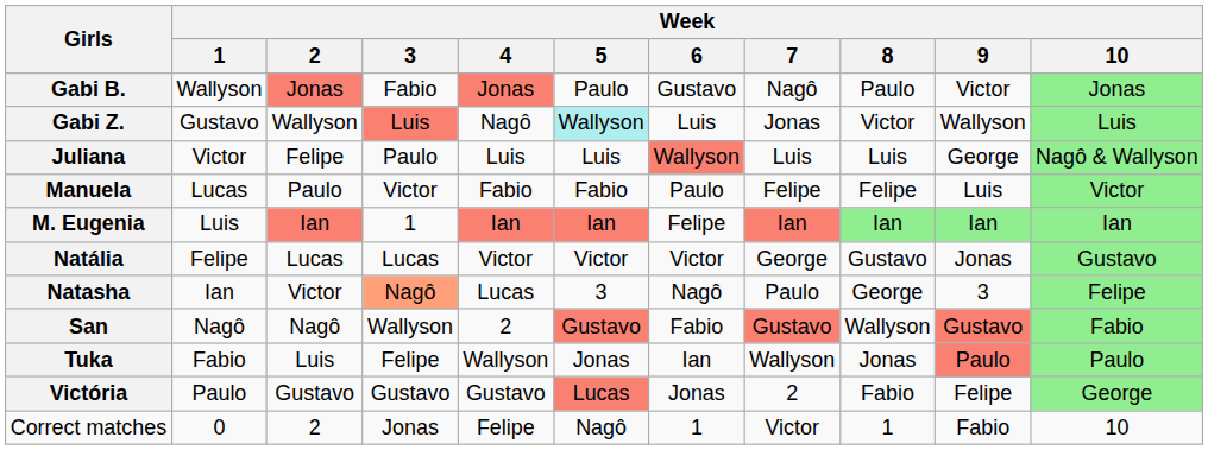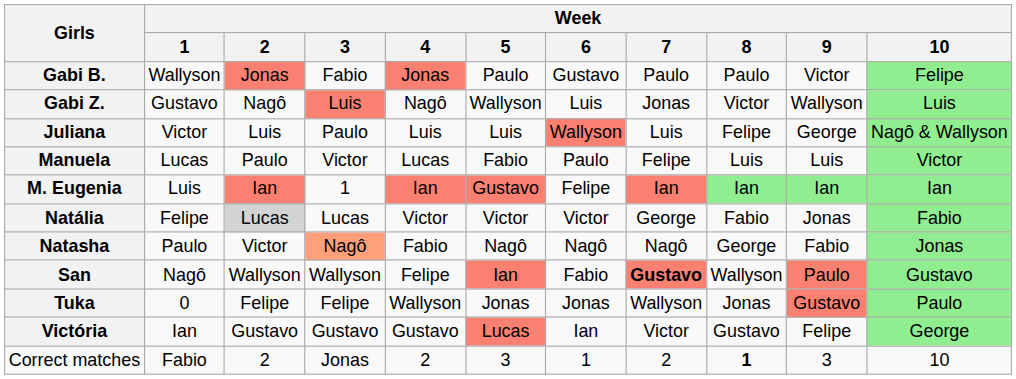 <table class="wikitable" style="text-align:center">
 <tr>
 <th rowspan=2>Girls</th>
 <th colspan=14>Week</th>
 </tr>
 <tr>
 <th>1</th>
 <th>2</th>
 <th>3</th>
 <th>4</th>
 <th>5</th>
 <th>6</th>
 <th>7</th>
 <th>8</th>
 <th>9</th>
 <th>10</th>
 </tr>
 <tr>
 <th>Gabi B.</th>
 <td>Wallyson</td>
 <td style="background:salmon">Jonas</td>
 <td>Fabio</td>
 <td style="background:salmon">Jonas</td>
 <td>Paulo</td>
 <td>Gustavo</td>
-<td>Nagô</td>
+<td>Paulo</td>
 <td>Paulo</td>
 <td>Victor</td>
-<td style="background:lightgreen">Jonas</td>
+<td style="background:lightgreen">Felipe</td>
 </tr>
 <tr>
 <th>Gabi Z.</th>
 <td>Gustavo</td>
-<td>Wallyson</td>
+<td>Nagô</td>
 <td style="background:salmon">Luis</td>
 <td>Nagô</td>
-<td style="background: paleturquoise;">Wallyson</td>
+<td>Wallyson</td>
 <td>Luis</td>
 <td>Jonas</td>
 <td>Victor</td>
 <td>Wallyson</td>
 <td style="background:lightgreen">Luis</td>
 </tr>
 <tr>
 <th>Juliana</th>
 <td>Victor</td>
-<td>Felipe</td>
+<td>Luis</td>
 <td>Paulo</td>
 <td>Luis</td>
 <td>Luis</td>
 <td style="background:salmon">Wallyson</td>
 <td>Luis</td>
-<td>Luis</td>
+<td>Felipe</td>
 <td>George</td>
 <td style="background:lightgreen">Nagô & Wallyson</td>
 </tr>
 <tr>
 <th>Manuela</th>
 <td>Lucas</td>
 <td>Paulo</td>
 <td>Victor</td>
-<td>Fabio</td>
+<td>Lucas</td>
 <td>Fabio</td>
 <td>Paulo</td>
 <td>Felipe</td>
-<td>Felipe</td>
+<td>Luis</td>
 <td>Luis</td>
 <td style="background:lightgreen">Victor</td>
 </tr>
 <tr>
 <th>M. Eugenia</th>
 <td>Luis</td>
 <td style="background:salmon">Ian</td>
 <td>1</td>
 <td style="background:salmon">Ian</td>
-<td style="background:salmon">Ian</td>
+<td style="background:salmon">Gustavo</td>
 <td>Felipe</td>
 <td style="background:salmon">Ian</td>
 <td style="background:lightgreen">Ian</td>
 <td style="background:lightgreen">Ian</td>
 <td style="background:lightgreen">Ian</td>
 </tr>
 <tr>
 <th>Natália</th>
 <td>Felipe</td>
-<td>Lucas</td>
+<td style="background: lightgrey;">Lucas</td>
 <td>Lucas</td>
 <td>Victor</td>
 <td>Victor</td>
 <td>Victor</td>
 <td>George</td>
-<td>Gustavo</td>
+<td>Fabio</td>
 <td>Jonas</td>
-<td style="background:lightgreen">Gustavo</td>
+<td style="background:lightgreen">Fabio</td>
 </tr>
 <tr>
 <th>Natasha</th>
-<td>Ian</td>
+<td>Paulo</td>
 <td>Victor</td>
 <td style="background: lightsalmon;">Nagô</td>
-<td>Lucas</td>
-<td>3</td>
+<td>Fabio</td>
 <td>Nagô</td>
-<td>Paulo</td>
+<td>Nagô</td>
+<td>Nagô</td>
 <td>George</td>
-<td>3</td>
-<td style="background:lightgreen">Felipe</td>
+<td>Fabio</td>
+<td style="background:lightgreen">Jonas</td>
 </tr>
 <tr>
 <th>San</th>
 <td>Nagô</td>
-<td>Nagô</td>
 <td>Wallyson</td>
-<td>2</td>
-<td style="background:salmon">Gustavo</td>
+<td>Wallyson</td>
+<td>Felipe</td>
+<td style="background:salmon">Ian</td>
 <td>Fabio</td>
-<td style="background:salmon">Gustavo</td>
+<td style="background:salmon"><strong>Gustavo</strong></td>
 <td>Wallyson</td>
-<td style="background:salmon">Gustavo</td>
-<td style="background:lightgreen">Fabio</td>
+<td style="background:salmon">Paulo</td>
+<td style="background:lightgreen">Gustavo</td>
 </tr>
 <tr>
 <th>Tuka</th>
-<td>Fabio</td>
-<td>Luis</td>
+<td>0</td>
+<td>Felipe</td>
 <td>Felipe</td>
 <td>Wallyson</td>
 <td>Jonas</td>
-<td>Ian</td>
+<td>Jonas</td>
 <td>Wallyson</td>
 <td>Jonas</td>
-<td style="background:salmon">Paulo</td>
+<td style="background:salmon">Gustavo</td>
 <td style="background:lightgreen">Paulo</td>
 </tr>
 <tr>
 <th>Victória</th>
-<td>Paulo</td>
+<td>Ian</td>
 <td>Gustavo</td>
 <td>Gustavo</td>
 <td>Gustavo</td>
 <td style="background:salmon">Lucas</td>
-<td>Jonas</td>
-<td>2</td>
-<td>Fabio</td>
+<td>Ian</td>
+<td>Victor</td>
+<td>Gustavo</td>
 <td>Felipe</td>
 <td style="background:lightgreen">George</td>
 </tr>
 <tr>
 <td>Correct matches</td>
-<td>0</td>
+<td>Fabio</td>
 <td>2</td>
 <td>Jonas</td>
-<td>Felipe</td>
-<td>Nagô</td>
+<td>2</td>
+<td>3</td>
 <td>1</td>
-<td>Victor</td>
-<td>1</td>
-<td>Fabio</td>
+<td>2</td>
+<td><strong>1</strong></td>
+<td>3</td>
 <td>10</td>
 </tr>
 </table>
